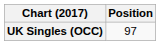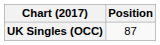 <table class="wikitable plainrowheaders" style="text-align:center">
 <tr>
 <th scope="col">Chart (2017)</th>
 <th scope="col">Position</th>
 </tr>
 <tr>
 <th scope="row">UK Singles (OCC)</th>
-<td>97</td>
+<td>87</td>
 </tr>
 </table>
